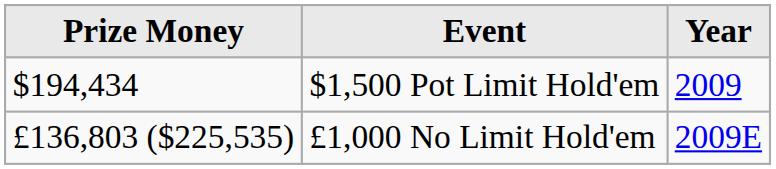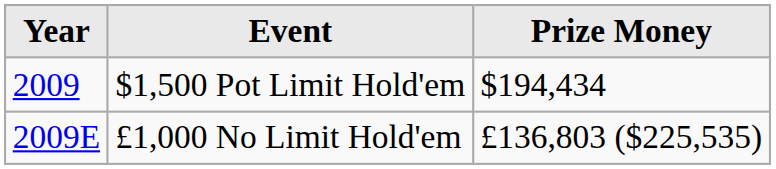 <table class="wikitable">
 <tr>
+<th style="background: #E9E9E9;">Year</th>
+<th style="background: #E9E9E9;">Event</th>
 <th style="background: #E9E9E9;">Prize Money</th>
-<th style="background: #E9E9E9;">Event</th>
-<th style="background: #E9E9E9;">Year</th>
 </tr>
 <tr>
+<td><a href='#'>2009</a></td>
+<td>$1,500 Pot Limit Hold'em</td>
 <td>$194,434</td>
-<td>$1,500 Pot Limit Hold'em</td>
-<td><a href='#'>2009</a></td>
 </tr>
 <tr>
+<td><a href='#'>2009E</a></td>
+<td>£1,000 No Limit Hold'em</td>
 <td>£136,803 ($225,535)</td>
-<td>£1,000 No Limit Hold'em</td>
-<td><a href='#'>2009E</a></td>
 </tr>
 </table>
